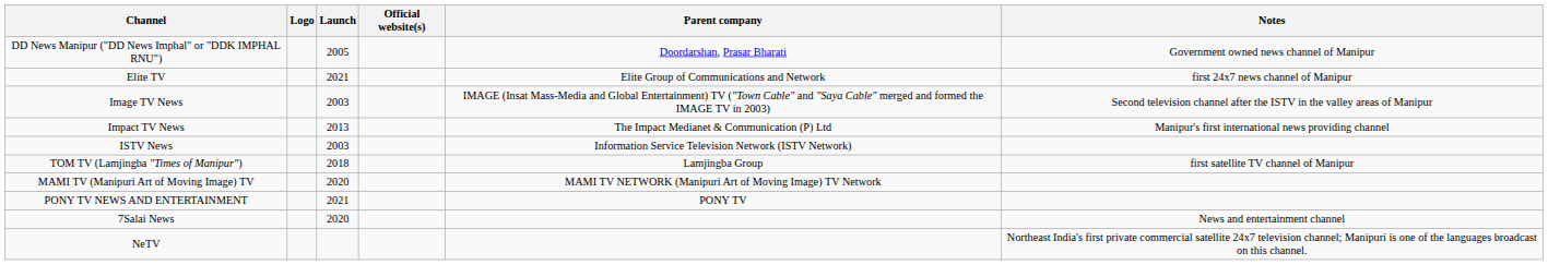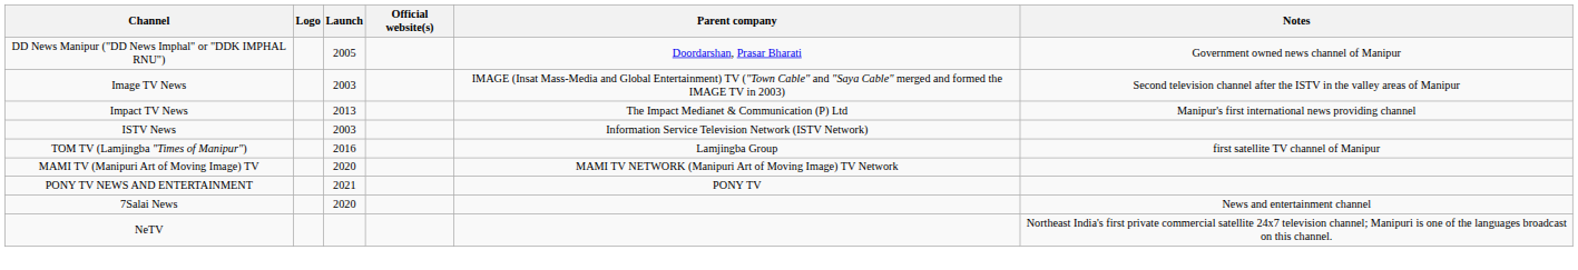 <table class="wikitable" style="border-collapse:collapse; font-size: 90%; text-align:center" width="100%">
 <tr>
 <th>Channel</th>
 <th>Logo</th>
 <th>Launch</th>
 <th>Official website(s)</th>
 <th>Parent company</th>
 <th>Notes</th>
 </tr>
 <tr>
 <td>DD News Manipur ("DD News Imphal" or "DDK IMPHAL RNU")</td>
 <td></td>
 <td>2005</td>
 <td></td>
 <td><a href='#'>Doordarshan</a>, <a href='#'>Prasar Bharati</a></td>
 <td>Government owned news channel of Manipur</td>
-</tr>
-<tr>
-<td>Elite TV</td>
-<td></td>
-<td>2021</td>
-<td></td>
-<td>Elite Group of Communications and Network</td>
-<td>first 24x7 news channel of Manipur</td>
 </tr>
 <tr>
 <td>Image TV News</td>
 <td></td>
 <td>2003</td>
 <td></td>
 <td>IMAGE (Insat Mass-Media and Global Entertainment) TV (<em>"Town Cable"</em> and <em>"Saya Cable"</em> merged and formed the IMAGE TV in 2003)</td>
 <td>Second television channel after the ISTV in the valley areas of Manipur</td>
 </tr>
 <tr>
 <td>Impact TV News</td>
 <td></td>
 <td>2013</td>
 <td></td>
 <td>The Impact Medianet & Communication (P) Ltd</td>
 <td>Manipur's first international news providing channel</td>
 </tr>
 <tr>
 <td>ISTV News</td>
 <td></td>
 <td>2003</td>
 <td></td>
 <td>Information Service Television Network (ISTV Network)</td>
 <td></td>
 </tr>
 <tr>
 <td>TOM TV (Lamjingba <em>"Times of Manipur"</em>)</td>
 <td></td>
-<td>2018</td>
+<td>2016</td>
 <td></td>
 <td>Lamjingba Group</td>
 <td>first satellite TV channel of Manipur</td>
 </tr>
 <tr>
 <td>MAMI TV (Manipuri Art of Moving Image) TV</td>
 <td></td>
 <td>2020</td>
 <td></td>
 <td>MAMI TV NETWORK (Manipuri Art of Moving Image) TV Network</td>
 <td></td>
 </tr>
 <tr>
 <td>PONY TV NEWS AND ENTERTAINMENT</td>
 <td></td>
 <td>2021</td>
 <td></td>
 <td>PONY TV</td>
 <td></td>
 </tr>
 <tr>
 <td>7Salai News</td>
 <td></td>
 <td>2020</td>
 <td></td>
 <td></td>
 <td>News and entertainment channel</td>
 </tr>
 <tr>
 <td>NeTV</td>
 <td></td>
 <td></td>
 <td></td>
 <td></td>
 <td>Northeast India's first private commercial satellite 24x7 television channel; Manipuri is one of the languages broadcast on this channel.</td>
 </tr>
 </table>
